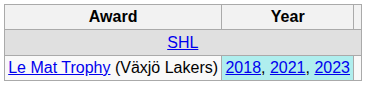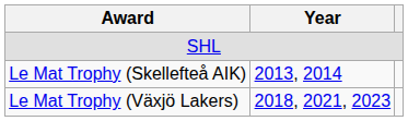 <table class="wikitable">
 <tr>
 <th>Award</th>
 <th>Year</th>
 <th></th>
 </tr>
 <tr ALIGN="center" bgcolor="#e0e0e0">
 <td colspan="3"><a href='#'>SHL</a></td>
 </tr>
 <tr>
+<td><a href='#'>Le Mat Trophy</a> (Skellefteå AIK)</td>
+<td><a href='#'>2013</a>, <a href='#'>2014</a></td>
+<td></td>
+</tr>
+<tr>
 <td><a href='#'>Le Mat Trophy</a> (Växjö Lakers)</td>
-<td style="background: paleturquoise;"><a href='#'>2018</a>, <a href='#'>2021</a>, <a href='#'>2023</a></td>
+<td><a href='#'>2018</a>, <a href='#'>2021</a>, <a href='#'>2023</a></td>
 <td></td>
 </tr>
 </table>
